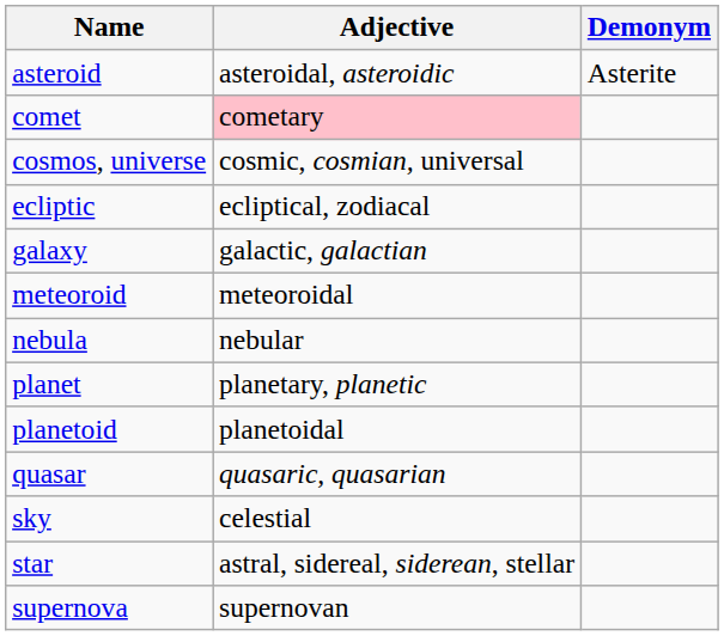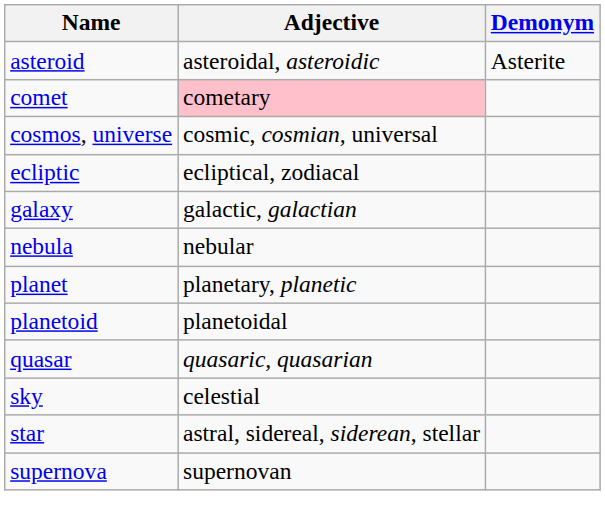 <table class="wikitable">
 <tr>
 <th>Name</th>
 <th>Adjective</th>
 <th><a href='#'>Demonym</a></th>
 </tr>
 <tr>
 <td><a href='#'>asteroid</a></td>
 <td>asteroidal, <em>asteroidic</em></td>
 <td>Asterite</td>
 </tr>
 <tr>
 <td><a href='#'>comet</a></td>
 <td style="background: pink;">cometary</td>
 <td></td>
 </tr>
 <tr>
 <td><a href='#'>cosmos</a>, <a href='#'>universe</a></td>
 <td>cosmic, <em>cosmian,</em> universal</td>
 <td></td>
 </tr>
 <tr>
 <td><a href='#'>ecliptic</a></td>
 <td>ecliptical, zodiacal</td>
 <td></td>
 </tr>
 <tr>
 <td><a href='#'>galaxy</a></td>
 <td>galactic, <em>galactian</em></td>
-<td></td>
-</tr>
-<tr>
-<td><a href='#'>meteoroid</a></td>
-<td>meteoroidal</td>
 <td></td>
 </tr>
 <tr>
 <td><a href='#'>nebula</a></td>
 <td>nebular</td>
 <td></td>
 </tr>
 <tr>
 <td><a href='#'>planet</a></td>
 <td>planetary, <em>planetic</em></td>
 <td></td>
 </tr>
 <tr>
 <td><a href='#'>planetoid</a></td>
 <td>planetoidal</td>
 <td></td>
 </tr>
 <tr>
 <td><a href='#'>quasar</a></td>
 <td><em>quasaric, quasarian</em></td>
 <td></td>
 </tr>
 <tr>
 <td><a href='#'>sky</a></td>
 <td>celestial</td>
 <td></td>
 </tr>
 <tr>
 <td><a href='#'>star</a></td>
 <td>astral, sidereal, <em>siderean</em>, stellar</td>
 <td></td>
 </tr>
 <tr>
 <td><a href='#'>supernova</a></td>
 <td>supernovan</td>
 <td></td>
 </tr>
 </table>
